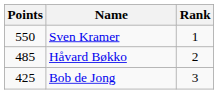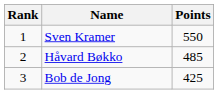 <table class="wikitable" border="1">
 <tr>
+<th width=30>Rank</th>
+<th width=150>Name</th>
 <th width=25>Points</th>
-<th width=150>Name</th>
-<th width=30>Rank</th>
 </tr>
 <tr>
+<td align=center>1</td>
+<td> <a href='#'>Sven Kramer</a></td>
 <td align=center>550</td>
-<td> <a href='#'>Sven Kramer</a></td>
-<td align=center>1</td>
 </tr>
 <tr>
+<td align=center>2</td>
+<td> <a href='#'>Håvard Bøkko</a></td>
 <td align=center>485</td>
-<td> <a href='#'>Håvard Bøkko</a></td>
-<td align=center>2</td>
 </tr>
 <tr>
+<td align=center>3</td>
+<td> <a href='#'>Bob de Jong</a></td>
 <td align=center>425</td>
-<td> <a href='#'>Bob de Jong</a></td>
-<td align=center>3</td>
 </tr>
 </table>
